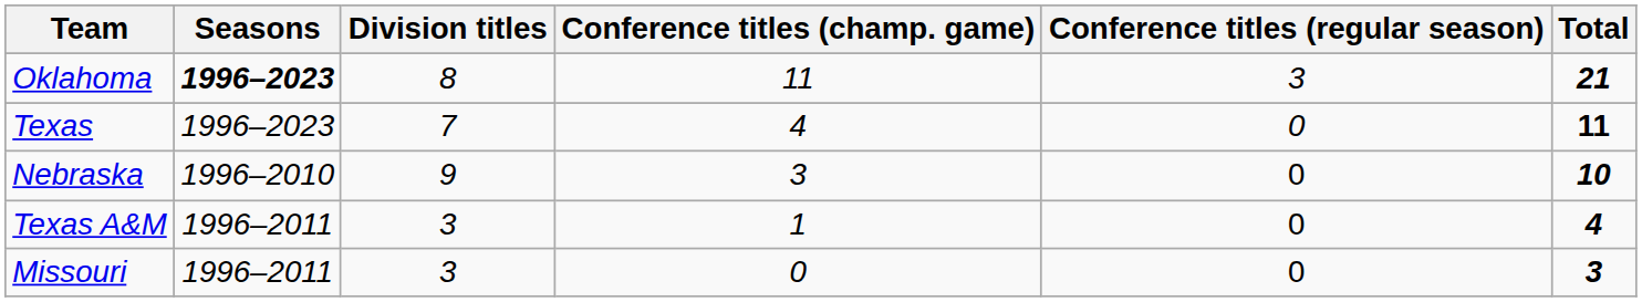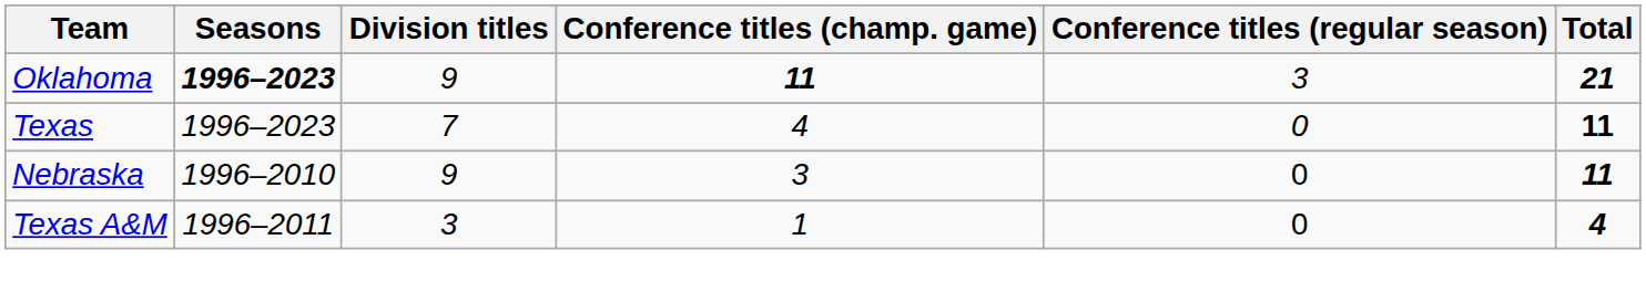 <table class="wikitable sortable">
 <tr>
 <th scope="col">Team</th>
 <th scope="col">Seasons</th>
 <th scope="col">Division titles</th>
 <th scope="col">Conference titles (champ. game)</th>
 <th scope="col">Conference titles (regular season)</th>
 <th scope="col">Total</th>
 </tr>
 <tr>
 <td><em><a href='#'>Oklahoma</a></em></td>
 <td style="text-align: center;"><strong><em>1996–2023</em></strong></td>
-<td style="text-align: center;"><em>8</em></td>
-<td style="text-align: center;"><em>11</em></td>
+<td style="text-align: center;"><em>9</em></td>
+<td style="text-align: center;"><strong><em>11</em></strong></td>
 <td style="text-align: center;"><em>3</em></td>
 <td style="text-align: center;"><strong><em>21</em></strong></td>
 </tr>
 <tr>
 <td><em><a href='#'>Texas</a></em></td>
 <td style="text-align: center;"><em>1996–2023</em></td>
 <td style="text-align: center;"><em>7</em></td>
 <td style="text-align: center;"><em>4</em></td>
 <td style="text-align: center;"><em>0</em></td>
 <td style="text-align: center;"><strong>11</strong></td>
 </tr>
 <tr>
 <td><em><a href='#'>Nebraska</a></em></td>
 <td style="text-align: center;"><em>1996–2010</em></td>
 <td style="text-align: center;"><em>9</em></td>
 <td style="text-align: center;"><em>3</em></td>
 <td style="text-align: center;">0</td>
-<td style="text-align: center;"><strong><em>10</em></strong></td>
+<td style="text-align: center;"><strong><em>11</em></strong></td>
 </tr>
 <tr>
 <td><em><a href='#'>Texas A&M</a></em></td>
 <td style="text-align: center;"><em>1996–2011</em></td>
 <td style="text-align: center;"><em>3</em></td>
 <td style="text-align: center;"><em>1</em></td>
 <td style="text-align: center;">0</td>
 <td style="text-align: center;"><strong><em>4</em></strong></td>
 </tr>
-<tr>
-<td><em><a href='#'>Missouri</a></em></td>
-<td style="text-align: center;"><em>1996–2011</em></td>
-<td style="text-align: center;"><em>3</em></td>
-<td style="text-align: center;"><em>0</em></td>
-<td style="text-align: center;">0</td>
-<td style="text-align: center;"><strong><em>3</em></strong></td>
-</tr>
 </table>
